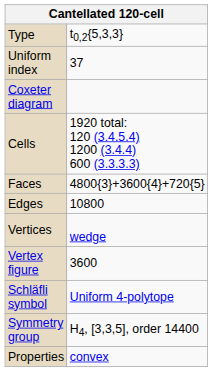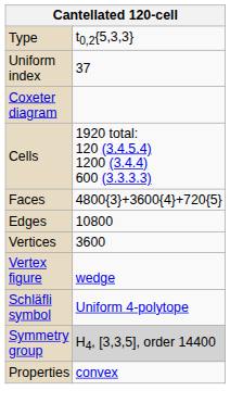 <table class="wikitable" align="right" style="margin-left:10px" width="250">
 <tr>
 <th bgcolor=#e7dcc3 colspan=2>Cantellated 120-cell</th>
 </tr>
 <tr>
 <td bgcolor=#e7dcc3>Type</td>
 <td>t<sub>0,2</sub>{5,3,3}</td>
 </tr>
 <tr>
 <td bgcolor=#e7dcc3>Uniform index</td>
 <td>37</td>
 </tr>
 <tr>
 <td bgcolor=#e7dcc3><a href='#'>Coxeter diagram</a></td>
 <td></td>
 </tr>
 <tr>
 <td bgcolor=#e7dcc3>Cells</td>
 <td>1920 total:<br>120 <a href='#'>(3.4.5.4)</a> <br>1200 <a href='#'>(3.4.4)</a> <br>600 <a href='#'>(3.3.3.3)</a> </td>
 </tr>
 <tr>
 <td bgcolor=#e7dcc3>Faces</td>
 <td>4800{3}+3600{4}+720{5}</td>
 </tr>
 <tr>
 <td bgcolor=#e7dcc3>Edges</td>
 <td>10800</td>
 </tr>
 <tr>
 <td bgcolor=#e7dcc3>Vertices</td>
-<td><br><a href='#'>wedge</a></td>
+<td>3600</td>
 </tr>
 <tr>
 <td bgcolor=#e7dcc3><a href='#'>Vertex figure</a></td>
-<td>3600</td>
+<td><br><a href='#'>wedge</a></td>
 </tr>
 <tr>
 <td bgcolor=#e7dcc3><a href='#'>Schläfli symbol</a></td>
 <td><a href='#'>Uniform 4-polytope</a></td>
 </tr>
 <tr>
 <td bgcolor=#e7dcc3><a href='#'>Symmetry group</a></td>
-<td>H<sub>4</sub>, [3,3,5], order 14400</td>
+<td style="background: lightgrey;">H<sub>4</sub>, [3,3,5], order 14400</td>
 </tr>
 <tr>
 <td bgcolor=#e7dcc3>Properties</td>
 <td><a href='#'>convex</a></td>
 </tr>
 </table>
